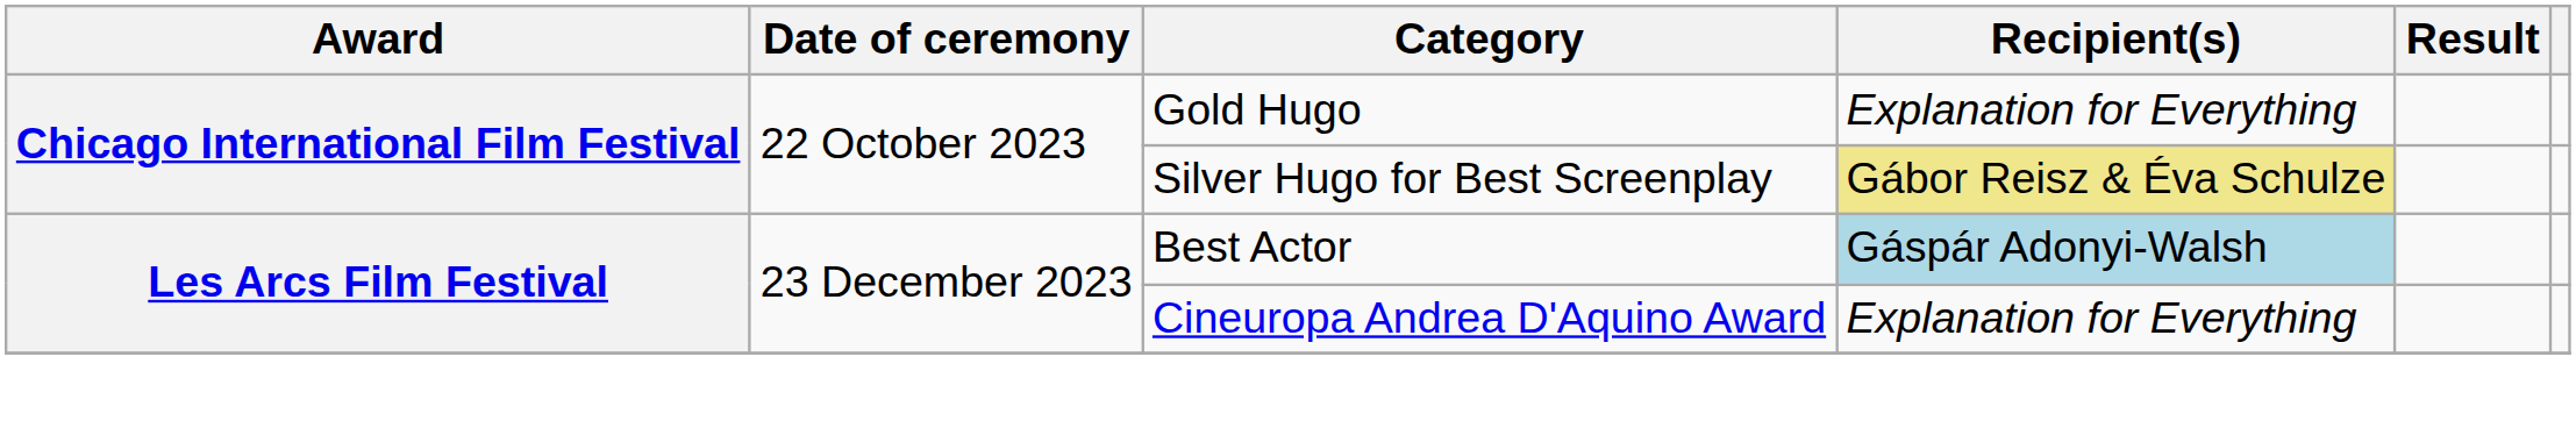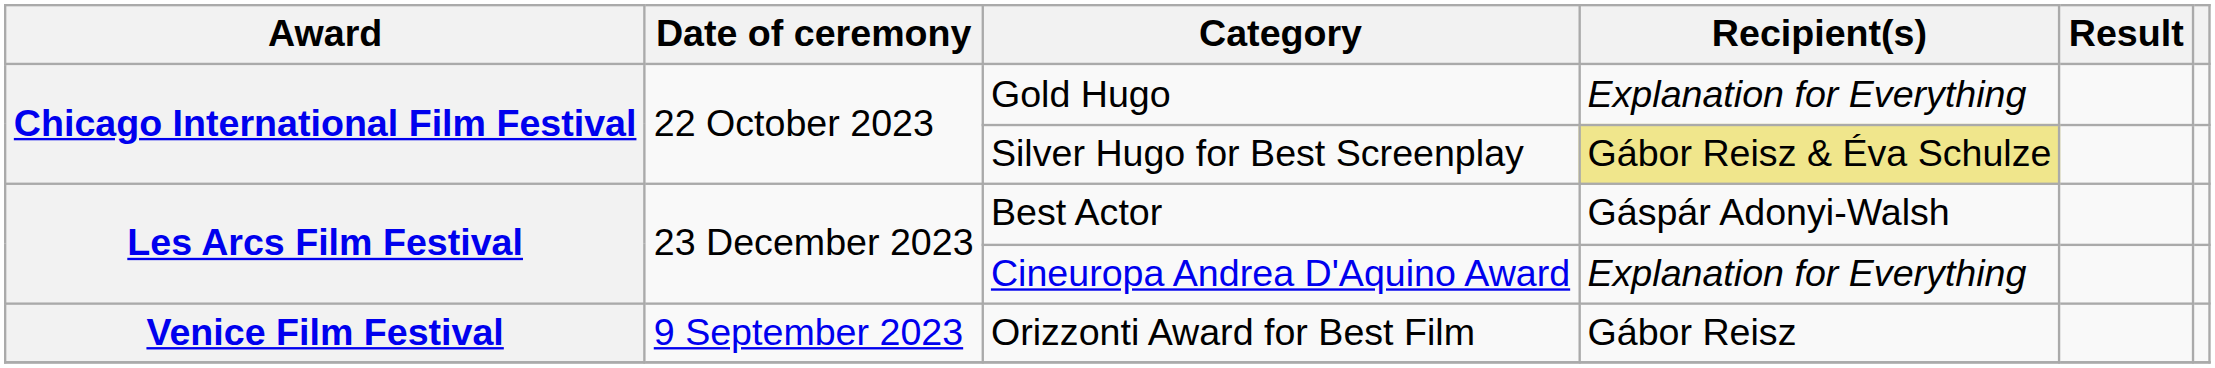 <table class="wikitable sortable plainrowheaders">
 <tr>
 <th scope="col">Award</th>
 <th scope="col">Date of ceremony</th>
 <th scope="col">Category</th>
 <th scope="col">Recipient(s)</th>
 <th scope="col">Result</th>
 <th scope="col" class="unsortable"></th>
 </tr>
 <tr>
 <th rowspan="2" scope="row"><a href='#'>Chicago International Film Festival</a></th>
 <td rowspan="2">22 October 2023</td>
 <td>Gold Hugo</td>
 <td><em>Explanation for Everything</em></td>
 <td></td>
 <td align="center"></td>
 </tr>
 <tr>
 <td>Silver Hugo for Best Screenplay</td>
 <td style="background: khaki;">Gábor Reisz & Éva Schulze</td>
 <td></td>
 <td align="center"></td>
 </tr>
 <tr>
 <th rowspan="2" scope="row"><a href='#'>Les Arcs Film Festival</a></th>
 <td rowspan="2">23 December 2023</td>
 <td>Best Actor</td>
-<td style="background: lightblue;">Gáspár Adonyi-Walsh</td>
+<td>Gáspár Adonyi-Walsh</td>
 <td></td>
 <td align="center"></td>
 </tr>
 <tr>
 <td><a href='#'>Cineuropa Andrea D'Aquino Award</a></td>
 <td><em>Explanation for Everything</em></td>
 <td></td>
 <td align="center"></td>
 </tr>
 <tr>
+<th scope="row"><a href='#'>Venice Film Festival</a></th>
+<td><a href='#'>9 September 2023</a></td>
+<td>Orizzonti Award for Best Film</td>
+<td>Gábor Reisz</td>
+<td></td>
+<td align="center"></td>
+</tr>
+<tr>
 </tr>
 </table>
